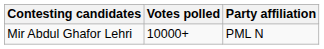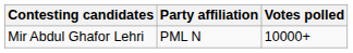 <table class="wikitable sortable">
 <tr>
 <th>Contesting candidates</th>
+<th>Party affiliation</th>
 <th>Votes polled</th>
-<th>Party affiliation</th>
 </tr>
 <tr>
 <td>Mir Abdul Ghafor Lehri</td>
+<td>PML N</td>
 <td>10000+</td>
-<td>PML N</td>
 </tr>
 </table>
